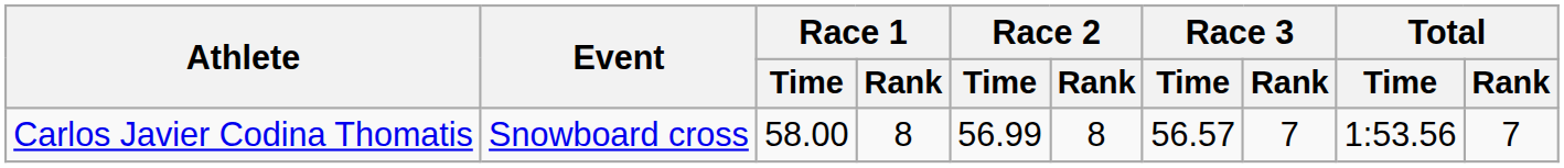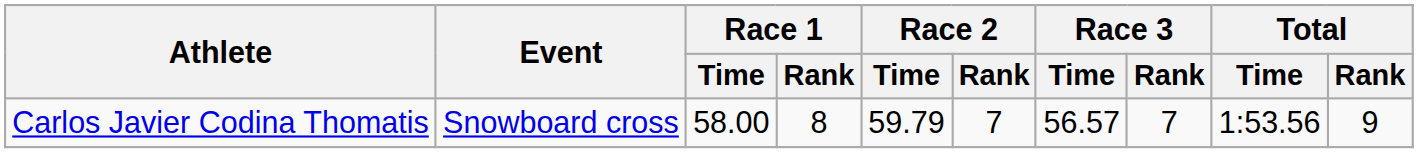 <table class="wikitable" style="font-size:90%">
 <tr>
 <th rowspan="2">Athlete</th>
 <th rowspan="2">Event</th>
 <th colspan=2>Race 1</th>
 <th colspan=2>Race 2</th>
 <th colspan=2>Race 3</th>
 <th colspan=2>Total</th>
 </tr>
 <tr style="font-size:95%">
 <th>Time</th>
 <th>Rank</th>
 <th>Time</th>
 <th>Rank</th>
 <th>Time</th>
 <th>Rank</th>
 <th>Time</th>
 <th>Rank</th>
 </tr>
 <tr align=center>
 <td align=left><a href='#'>Carlos Javier Codina Thomatis</a></td>
 <td align=left><a href='#'>Snowboard cross</a></td>
 <td>58.00</td>
 <td>8</td>
-<td>56.99</td>
-<td>8</td>
+<td>59.79</td>
+<td>7</td>
 <td>56.57</td>
 <td>7</td>
 <td>1:53.56</td>
-<td>7</td>
+<td>9</td>
 </tr>
 </table>
